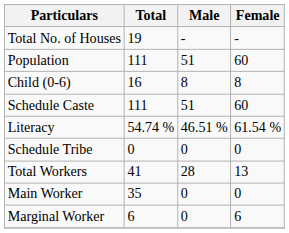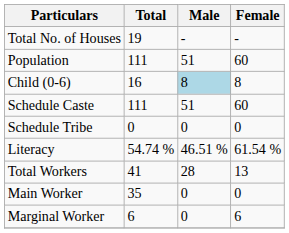 <table class="wikitable sortable">
 <tr>
 <th>Particulars</th>
 <th>Total</th>
 <th>Male</th>
 <th>Female</th>
 </tr>
 <tr>
 <td>Total No. of Houses</td>
 <td>19</td>
 <td>-</td>
 <td>-</td>
 </tr>
 <tr>
 <td>Population</td>
 <td>111</td>
 <td>51</td>
 <td>60</td>
 </tr>
 <tr>
 <td>Child (0-6)</td>
 <td>16</td>
-<td>8</td>
+<td style="background: lightblue;">8</td>
 <td>8</td>
 </tr>
 <tr>
 <td>Schedule Caste</td>
 <td>111</td>
 <td>51</td>
 <td>60</td>
 </tr>
 <tr>
+<td>Schedule Tribe</td>
+<td>0</td>
+<td>0</td>
+<td>0</td>
+</tr>
+<tr>
 <td>Literacy</td>
 <td>54.74 %</td>
 <td>46.51 %</td>
 <td>61.54 %</td>
-</tr>
-<tr>
-<td>Schedule Tribe</td>
-<td>0</td>
-<td>0</td>
-<td>0</td>
 </tr>
 <tr>
 <td>Total Workers</td>
 <td>41</td>
 <td>28</td>
 <td>13</td>
 </tr>
 <tr>
 <td>Main Worker</td>
 <td>35</td>
 <td>0</td>
 <td>0</td>
 </tr>
 <tr>
 <td>Marginal Worker</td>
 <td>6</td>
 <td>0</td>
 <td>6</td>
 </tr>
 <tr>
 </tr>
 </table>
